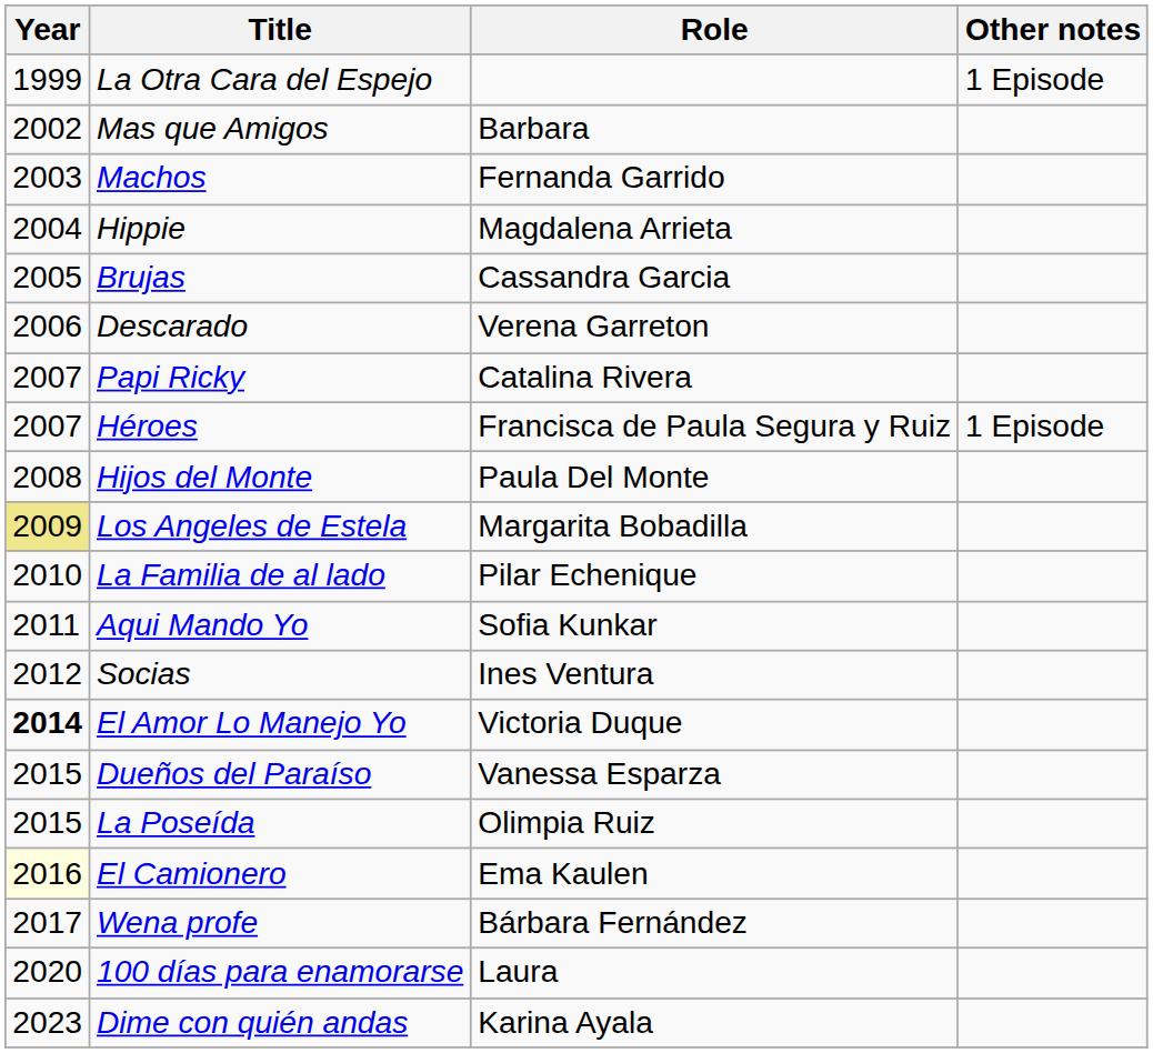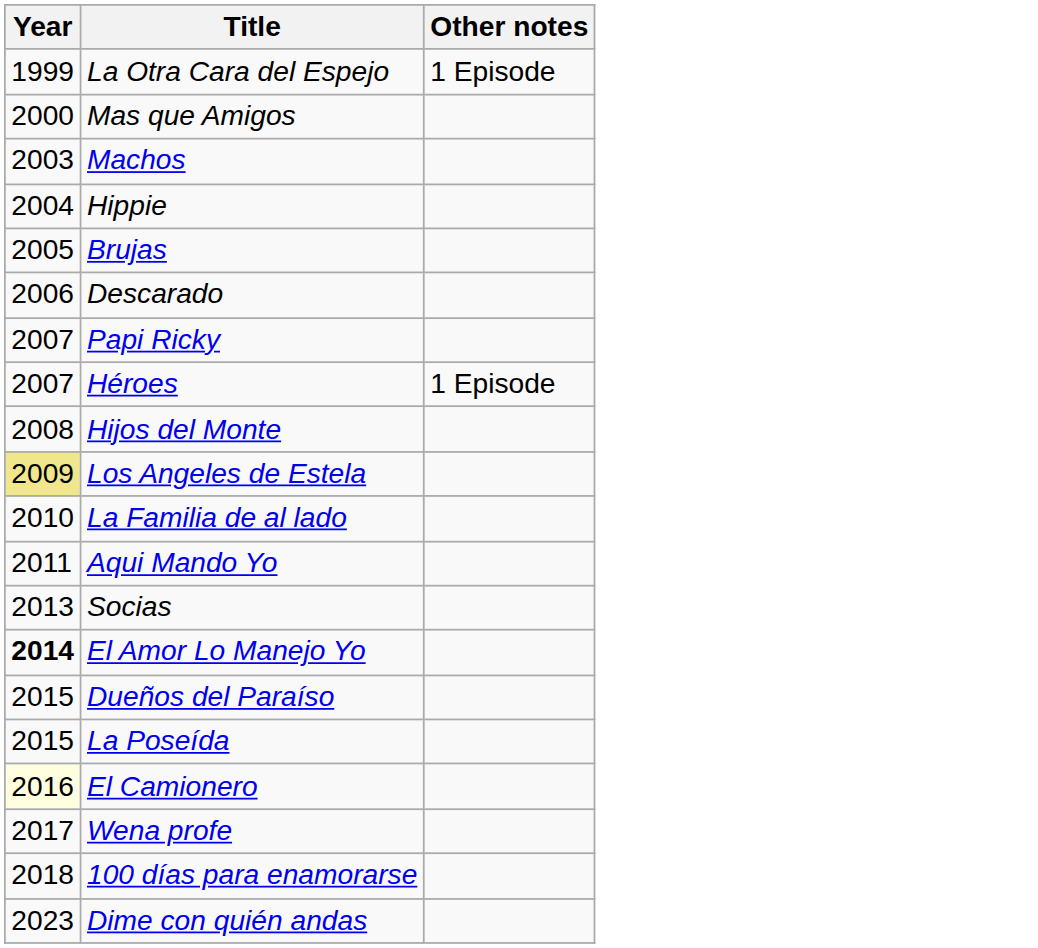 <table class="wikitable sortable">
 <tr>
 <th>Year</th>
 <th>Title</th>
-<th>Role</th>
 <th>Other notes</th>
 </tr>
 <tr>
 <td>1999</td>
 <td><em>La Otra Cara del Espejo</em></td>
-<td></td>
 <td>1 Episode</td>
 </tr>
 <tr>
-<td>2002</td>
+<td>2000</td>
 <td><em>Mas que Amigos</em></td>
-<td>Barbara</td>
 <td></td>
 </tr>
 <tr>
 <td>2003</td>
 <td><em><a href='#'>Machos</a></em></td>
-<td>Fernanda Garrido</td>
 <td></td>
 </tr>
 <tr>
 <td>2004</td>
 <td><em>Hippie</em></td>
-<td>Magdalena Arrieta</td>
 <td></td>
 </tr>
 <tr>
 <td>2005</td>
 <td><em><a href='#'>Brujas</a></em></td>
-<td>Cassandra Garcia</td>
 <td></td>
 </tr>
 <tr>
 <td>2006</td>
 <td><em>Descarado</em></td>
-<td>Verena Garreton</td>
 <td></td>
 </tr>
 <tr>
 <td>2007</td>
 <td><em><a href='#'>Papi Ricky</a></em></td>
-<td>Catalina Rivera</td>
 <td></td>
 </tr>
 <tr>
 <td>2007</td>
 <td><em><a href='#'>Héroes</a></em></td>
-<td>Francisca de Paula Segura y Ruiz</td>
 <td>1 Episode</td>
 </tr>
 <tr>
 <td>2008</td>
 <td><em><a href='#'>Hijos del Monte</a></em></td>
-<td>Paula Del Monte</td>
 <td></td>
 </tr>
 <tr>
 <td style="background: khaki;">2009</td>
 <td><em><a href='#'>Los Angeles de Estela</a></em></td>
-<td>Margarita Bobadilla</td>
 <td></td>
 </tr>
 <tr>
 <td>2010</td>
 <td><em><a href='#'>La Familia de al lado</a></em></td>
-<td>Pilar Echenique</td>
 <td></td>
 </tr>
 <tr>
 <td>2011</td>
 <td><em><a href='#'>Aqui Mando Yo</a></em></td>
-<td>Sofia Kunkar</td>
 <td></td>
 </tr>
 <tr>
-<td>2012</td>
+<td>2013</td>
 <td><em>Socias</em></td>
-<td>Ines Ventura</td>
 <td></td>
 </tr>
 <tr>
 <td><strong>2014</strong></td>
 <td><em><a href='#'>El Amor Lo Manejo Yo</a></em></td>
-<td>Victoria Duque</td>
 <td></td>
 </tr>
 <tr>
 <td>2015</td>
 <td><em><a href='#'>Dueños del Paraíso</a></em></td>
-<td>Vanessa Esparza</td>
 <td></td>
 </tr>
 <tr>
 <td>2015</td>
 <td><em><a href='#'>La Poseída</a></em></td>
-<td>Olimpia Ruiz</td>
 <td></td>
 </tr>
 <tr>
 <td style="background: lightyellow;">2016</td>
 <td><em><a href='#'>El Camionero</a></em></td>
-<td>Ema Kaulen</td>
 <td></td>
 </tr>
 <tr>
 <td>2017</td>
 <td><em><a href='#'>Wena profe</a></em></td>
-<td>Bárbara Fernández</td>
 <td></td>
 </tr>
 <tr>
-<td>2020</td>
+<td>2018</td>
 <td><em><a href='#'>100 días para enamorarse</a></em></td>
-<td>Laura</td>
 <td></td>
 </tr>
 <tr>
 <td>2023</td>
 <td><em><a href='#'>Dime con quién andas</a></em></td>
-<td>Karina Ayala</td>
 <td></td>
 </tr>
 </table>
